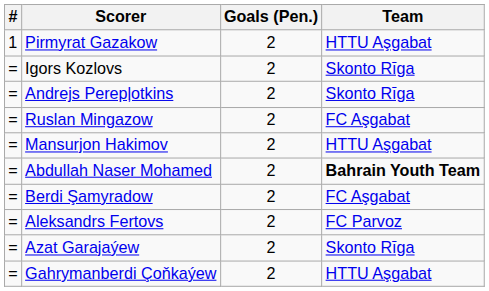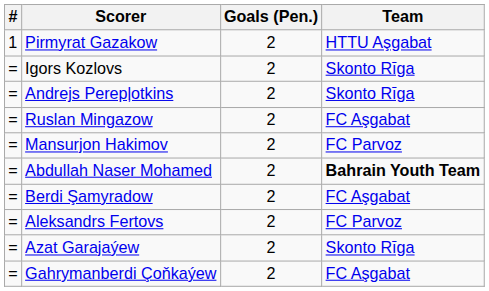 <table class="wikitable">
 <tr>
 <th>#</th>
 <th>Scorer</th>
 <th>Goals (Pen.)</th>
 <th>Team</th>
 </tr>
 <tr>
 <td>1</td>
 <td> <a href='#'>Pirmyrat Gazakow</a></td>
 <td align=center>2</td>
 <td><a href='#'>HTTU Aşgabat</a></td>
 </tr>
 <tr>
 <td>=</td>
 <td> Igors Kozlovs</td>
 <td align=center>2</td>
 <td><a href='#'>Skonto Rīga</a></td>
 </tr>
 <tr>
 <td>=</td>
 <td> <a href='#'>Andrejs Perepļotkins</a></td>
 <td align=center>2</td>
 <td><a href='#'>Skonto Rīga</a></td>
 </tr>
 <tr>
 <td>=</td>
 <td> <a href='#'>Ruslan Mingazow</a></td>
 <td align=center>2</td>
 <td><a href='#'>FC Aşgabat</a></td>
 </tr>
 <tr>
 <td>=</td>
 <td> <a href='#'>Mansurjon Hakimov</a></td>
 <td align=center>2</td>
-<td><a href='#'>HTTU Aşgabat</a></td>
+<td><a href='#'>FC Parvoz</a></td>
 </tr>
 <tr>
 <td>=</td>
 <td> <a href='#'>Abdullah Naser Mohamed</a></td>
 <td align=center>2</td>
 <td><strong>Bahrain Youth Team</strong></td>
 </tr>
 <tr>
 <td>=</td>
 <td> <a href='#'>Berdi Şamyradow</a></td>
 <td align=center>2</td>
 <td><a href='#'>FC Aşgabat</a></td>
 </tr>
 <tr>
 <td>=</td>
 <td> <a href='#'>Aleksandrs Fertovs</a></td>
 <td align=center>2</td>
 <td><a href='#'>FC Parvoz</a></td>
 </tr>
 <tr>
 <td>=</td>
 <td> <a href='#'>Azat Garajaýew</a></td>
 <td align=center>2</td>
 <td><a href='#'>Skonto Rīga</a></td>
 </tr>
 <tr>
 <td>=</td>
 <td> <a href='#'>Gahrymanberdi Çoňkaýew</a></td>
 <td align=center>2</td>
-<td><a href='#'>HTTU Aşgabat</a></td>
+<td><a href='#'>FC Aşgabat</a></td>
 </tr>
 </table>
